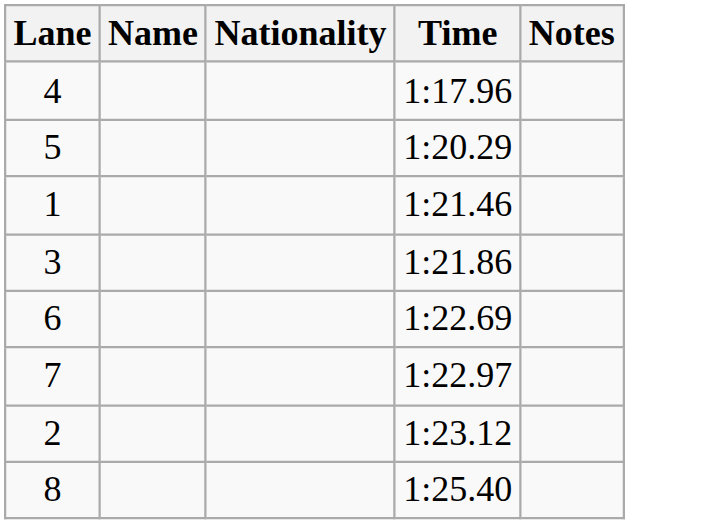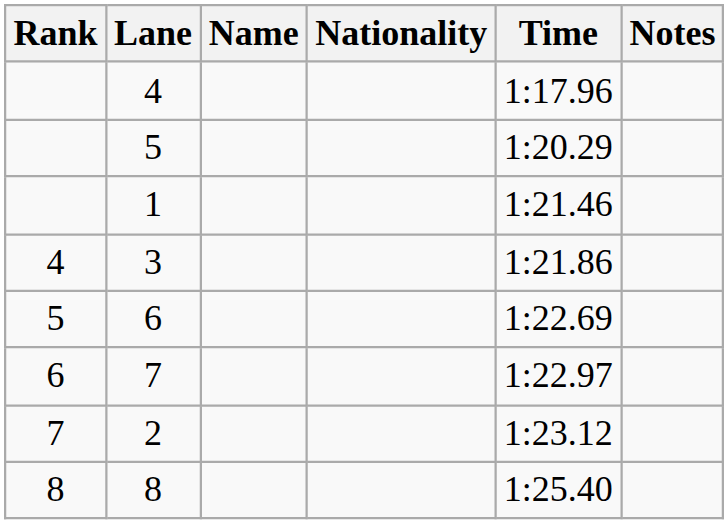 <table class="wikitable sortable" style="text-align:center">
 <tr>
+<th>Rank</th>
 <th>Lane</th>
 <th>Name</th>
 <th>Nationality</th>
 <th>Time</th>
 <th>Notes</th>
 </tr>
 <tr>
+<td></td>
 <td>4</td>
 <td align=left></td>
 <td align=left></td>
 <td>1:17.96</td>
 <td><strong></strong></td>
 </tr>
 <tr>
+<td></td>
 <td>5</td>
 <td align=left></td>
 <td align=left></td>
 <td>1:20.29</td>
 <td></td>
 </tr>
 <tr>
+<td></td>
 <td>1</td>
 <td align=left></td>
 <td align=left></td>
 <td>1:21.46</td>
 <td></td>
 </tr>
 <tr>
+<td>4</td>
 <td>3</td>
 <td align=left></td>
 <td align=left></td>
 <td>1:21.86</td>
 <td></td>
 </tr>
 <tr>
+<td>5</td>
 <td>6</td>
 <td align=left></td>
 <td align=left></td>
 <td>1:22.69</td>
 <td></td>
 </tr>
 <tr>
+<td>6</td>
 <td>7</td>
 <td align=left></td>
 <td align=left></td>
 <td>1:22.97</td>
 <td></td>
 </tr>
 <tr>
+<td>7</td>
 <td>2</td>
 <td align=left></td>
 <td align=left></td>
 <td>1:23.12</td>
 <td></td>
 </tr>
 <tr>
 <td>8</td>
+<td>8</td>
 <td align=left></td>
 <td align=left></td>
 <td>1:25.40</td>
 <td></td>
 </tr>
 </table>
